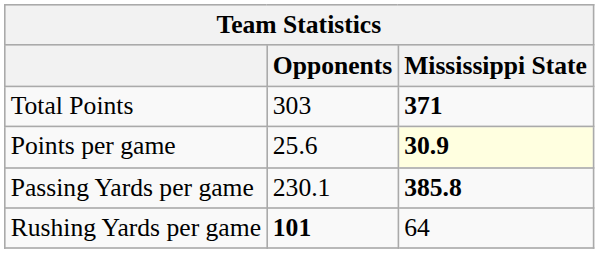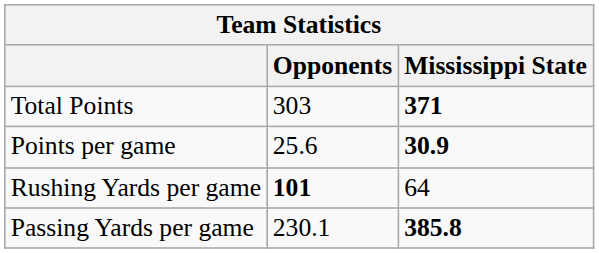 <table class="wikitable collapsed">
 <tr>
 <th colspan="3">Team Statistics</th>
 </tr>
 <tr>
 <th></th>
 <th>Opponents</th>
 <th>Mississippi State</th>
 </tr>
 <tr>
 <td>Total Points</td>
 <td>303</td>
 <td><strong>371</strong></td>
 </tr>
 <tr>
 <td>Points per game</td>
 <td>25.6</td>
-<td style="background: lightyellow;"><strong>30.9</strong></td>
+<td><strong>30.9</strong></td>
+</tr>
+<tr>
+<td>Rushing Yards per game</td>
+<td><strong>101</strong></td>
+<td>64</td>
 </tr>
 <tr>
 <td>Passing Yards per game</td>
 <td>230.1</td>
 <td><strong>385.8</strong></td>
 </tr>
-<tr>
-<td>Rushing Yards per game</td>
-<td><strong>101</strong></td>
-<td>64</td>
-</tr>
 </table>
